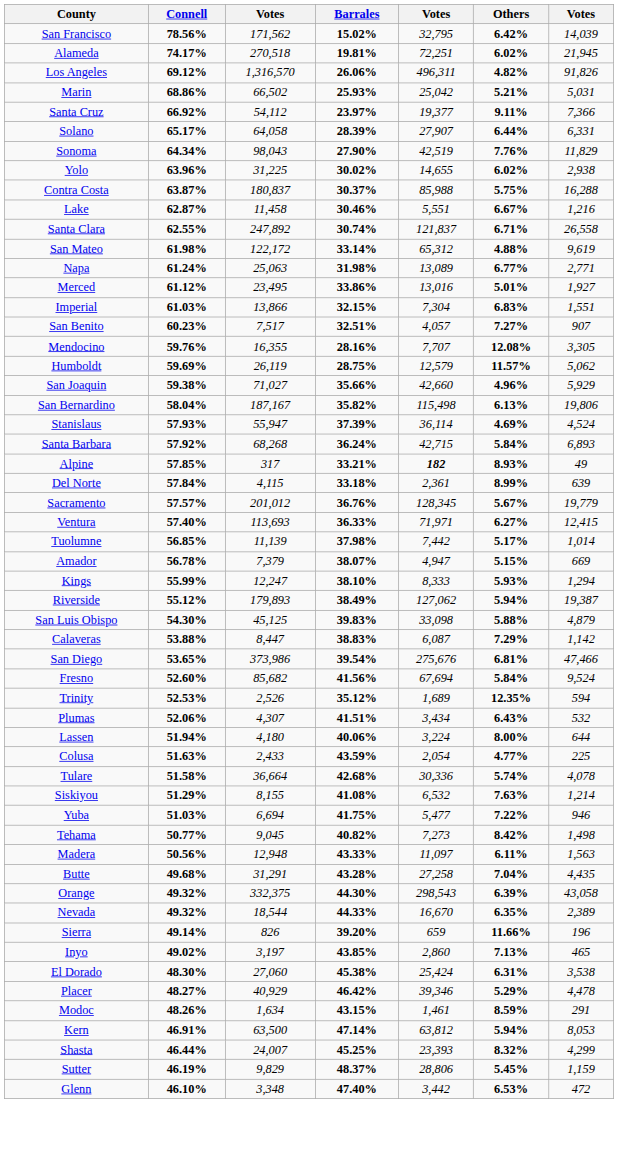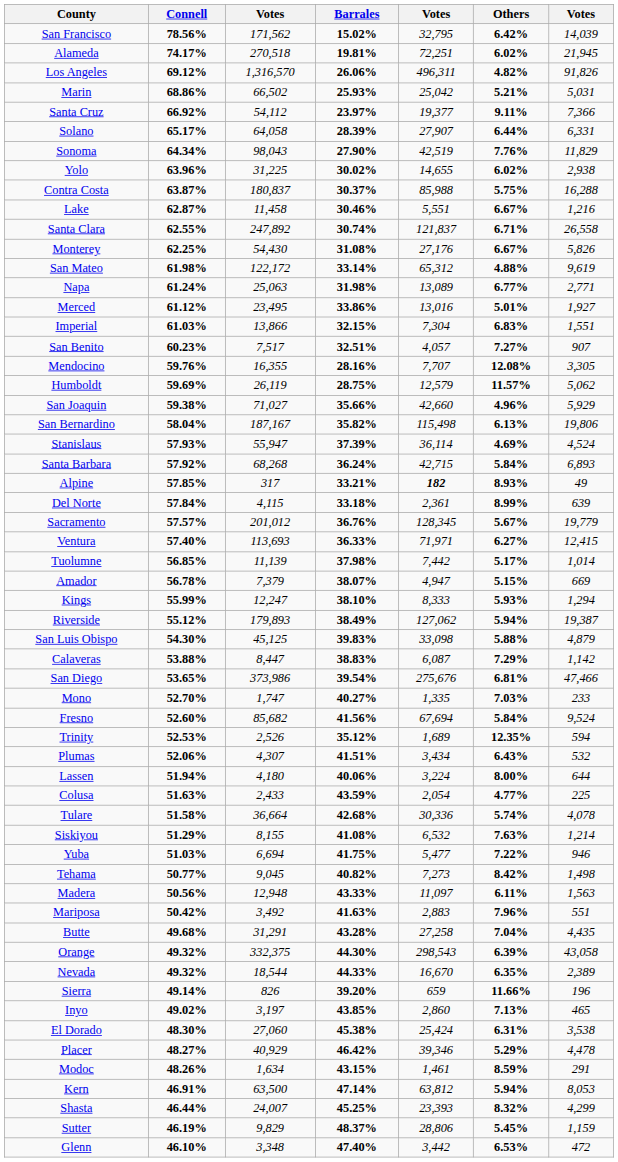 <table width="50%" class="wikitable sortable">
 <tr>
 <th>County</th>
 <th><a href='#'>Connell</a></th>
 <th>Votes</th>
 <th><a href='#'>Barrales</a></th>
 <th>Votes</th>
 <th>Others</th>
 <th>Votes</th>
 </tr>
 <tr>
 <td align="center" ><a href='#'>San Francisco</a></td>
 <td align="center"><strong>78.56%</strong></td>
 <td align="center"><em>171,562</em></td>
 <td align="center"><strong>15.02%</strong></td>
 <td align="center"><em>32,795</em></td>
 <td align="center"><strong>6.42%</strong></td>
 <td align="center"><em>14,039</em></td>
 </tr>
 <tr>
 <td align="center" ><a href='#'>Alameda</a></td>
 <td align="center"><strong>74.17%</strong></td>
 <td align="center"><em>270,518</em></td>
 <td align="center"><strong>19.81%</strong></td>
 <td align="center"><em>72,251</em></td>
 <td align="center"><strong>6.02%</strong></td>
 <td align="center"><em>21,945</em></td>
 </tr>
 <tr>
 <td align="center" ><a href='#'>Los Angeles</a></td>
 <td align="center"><strong>69.12%</strong></td>
 <td align="center"><em>1,316,570</em></td>
 <td align="center"><strong>26.06%</strong></td>
 <td align="center"><em>496,311</em></td>
 <td align="center"><strong>4.82%</strong></td>
 <td align="center"><em>91,826</em></td>
 </tr>
 <tr>
 <td align="center" ><a href='#'>Marin</a></td>
 <td align="center"><strong>68.86%</strong></td>
 <td align="center"><em>66,502</em></td>
 <td align="center"><strong>25.93%</strong></td>
 <td align="center"><em>25,042</em></td>
 <td align="center"><strong>5.21%</strong></td>
 <td align="center"><em>5,031</em></td>
 </tr>
 <tr>
 <td align="center" ><a href='#'>Santa Cruz</a></td>
 <td align="center"><strong>66.92%</strong></td>
 <td align="center"><em>54,112</em></td>
 <td align="center"><strong>23.97%</strong></td>
 <td align="center"><em>19,377</em></td>
 <td align="center"><strong>9.11%</strong></td>
 <td align="center"><em>7,366</em></td>
 </tr>
 <tr>
 <td align="center" ><a href='#'>Solano</a></td>
 <td align="center"><strong>65.17%</strong></td>
 <td align="center"><em>64,058</em></td>
 <td align="center"><strong>28.39%</strong></td>
 <td align="center"><em>27,907</em></td>
 <td align="center"><strong>6.44%</strong></td>
 <td align="center"><em>6,331</em></td>
 </tr>
 <tr>
 <td align="center" ><a href='#'>Sonoma</a></td>
 <td align="center"><strong>64.34%</strong></td>
 <td align="center"><em>98,043</em></td>
 <td align="center"><strong>27.90%</strong></td>
 <td align="center"><em>42,519</em></td>
 <td align="center"><strong>7.76%</strong></td>
 <td align="center"><em>11,829</em></td>
 </tr>
 <tr>
 <td align="center" ><a href='#'>Yolo</a></td>
 <td align="center"><strong>63.96%</strong></td>
 <td align="center"><em>31,225</em></td>
 <td align="center"><strong>30.02%</strong></td>
 <td align="center"><em>14,655</em></td>
 <td align="center"><strong>6.02%</strong></td>
 <td align="center"><em>2,938</em></td>
 </tr>
 <tr>
 <td align="center" ><a href='#'>Contra Costa</a></td>
 <td align="center"><strong>63.87%</strong></td>
 <td align="center"><em>180,837</em></td>
 <td align="center"><strong>30.37%</strong></td>
 <td align="center"><em>85,988</em></td>
 <td align="center"><strong>5.75%</strong></td>
 <td align="center"><em>16,288</em></td>
 </tr>
 <tr>
 <td align="center" ><a href='#'>Lake</a></td>
 <td align="center"><strong>62.87%</strong></td>
 <td align="center"><em>11,458</em></td>
 <td align="center"><strong>30.46%</strong></td>
 <td align="center"><em>5,551</em></td>
 <td align="center"><strong>6.67%</strong></td>
 <td align="center"><em>1,216</em></td>
 </tr>
 <tr>
 <td align="center" ><a href='#'>Santa Clara</a></td>
 <td align="center"><strong>62.55%</strong></td>
 <td align="center"><em>247,892</em></td>
 <td align="center"><strong>30.74%</strong></td>
 <td align="center"><em>121,837</em></td>
 <td align="center"><strong>6.71%</strong></td>
 <td align="center"><em>26,558</em></td>
+</tr>
+<tr>
+<td align="center" ><a href='#'>Monterey</a></td>
+<td align="center"><strong>62.25%</strong></td>
+<td align="center"><em>54,430</em></td>
+<td align="center"><strong>31.08%</strong></td>
+<td align="center"><em>27,176</em></td>
+<td align="center"><strong>6.67%</strong></td>
+<td align="center"><em>5,826</em></td>
 </tr>
 <tr>
 <td align="center" ><a href='#'>San Mateo</a></td>
 <td align="center"><strong>61.98%</strong></td>
 <td align="center"><em>122,172</em></td>
 <td align="center"><strong>33.14%</strong></td>
 <td align="center"><em>65,312</em></td>
 <td align="center"><strong>4.88%</strong></td>
 <td align="center"><em>9,619</em></td>
 </tr>
 <tr>
 <td align="center" ><a href='#'>Napa</a></td>
 <td align="center"><strong>61.24%</strong></td>
 <td align="center"><em>25,063</em></td>
 <td align="center"><strong>31.98%</strong></td>
 <td align="center"><em>13,089</em></td>
 <td align="center"><strong>6.77%</strong></td>
 <td align="center"><em>2,771</em></td>
 </tr>
 <tr>
 <td align="center" ><a href='#'>Merced</a></td>
 <td align="center"><strong>61.12%</strong></td>
 <td align="center"><em>23,495</em></td>
 <td align="center"><strong>33.86%</strong></td>
 <td align="center"><em>13,016</em></td>
 <td align="center"><strong>5.01%</strong></td>
 <td align="center"><em>1,927</em></td>
 </tr>
 <tr>
 <td align="center" ><a href='#'>Imperial</a></td>
 <td align="center"><strong>61.03%</strong></td>
 <td align="center"><em>13,866</em></td>
 <td align="center"><strong>32.15%</strong></td>
 <td align="center"><em>7,304</em></td>
 <td align="center"><strong>6.83%</strong></td>
 <td align="center"><em>1,551</em></td>
 </tr>
 <tr>
 <td align="center" ><a href='#'>San Benito</a></td>
 <td align="center"><strong>60.23%</strong></td>
 <td align="center"><em>7,517</em></td>
 <td align="center"><strong>32.51%</strong></td>
 <td align="center"><em>4,057</em></td>
 <td align="center"><strong>7.27%</strong></td>
 <td align="center"><em>907</em></td>
 </tr>
 <tr>
 <td align="center" ><a href='#'>Mendocino</a></td>
 <td align="center"><strong>59.76%</strong></td>
 <td align="center"><em>16,355</em></td>
 <td align="center"><strong>28.16%</strong></td>
 <td align="center"><em>7,707</em></td>
 <td align="center"><strong>12.08%</strong></td>
 <td align="center"><em>3,305</em></td>
 </tr>
 <tr>
 <td align="center" ><a href='#'>Humboldt</a></td>
 <td align="center"><strong>59.69%</strong></td>
 <td align="center"><em>26,119</em></td>
 <td align="center"><strong>28.75%</strong></td>
 <td align="center"><em>12,579</em></td>
 <td align="center"><strong>11.57%</strong></td>
 <td align="center"><em>5,062</em></td>
 </tr>
 <tr>
 <td align="center" ><a href='#'>San Joaquin</a></td>
 <td align="center"><strong>59.38%</strong></td>
 <td align="center"><em>71,027</em></td>
 <td align="center"><strong>35.66%</strong></td>
 <td align="center"><em>42,660</em></td>
 <td align="center"><strong>4.96%</strong></td>
 <td align="center"><em>5,929</em></td>
 </tr>
 <tr>
 <td align="center" ><a href='#'>San Bernardino</a></td>
 <td align="center"><strong>58.04%</strong></td>
 <td align="center"><em>187,167</em></td>
 <td align="center"><strong>35.82%</strong></td>
 <td align="center"><em>115,498</em></td>
 <td align="center"><strong>6.13%</strong></td>
 <td align="center"><em>19,806</em></td>
 </tr>
 <tr>
 <td align="center" ><a href='#'>Stanislaus</a></td>
 <td align="center"><strong>57.93%</strong></td>
 <td align="center"><em>55,947</em></td>
 <td align="center"><strong>37.39%</strong></td>
 <td align="center"><em>36,114</em></td>
 <td align="center"><strong>4.69%</strong></td>
 <td align="center"><em>4,524</em></td>
 </tr>
 <tr>
 <td align="center" ><a href='#'>Santa Barbara</a></td>
 <td align="center"><strong>57.92%</strong></td>
 <td align="center"><em>68,268</em></td>
 <td align="center"><strong>36.24%</strong></td>
 <td align="center"><em>42,715</em></td>
 <td align="center"><strong>5.84%</strong></td>
 <td align="center"><em>6,893</em></td>
 </tr>
 <tr>
 <td align="center" ><a href='#'>Alpine</a></td>
 <td align="center"><strong>57.85%</strong></td>
 <td align="center"><em>317</em></td>
 <td align="center"><strong>33.21%</strong></td>
 <td align="center"><strong><em>182</em></strong></td>
 <td align="center"><strong>8.93%</strong></td>
 <td align="center"><em>49</em></td>
 </tr>
 <tr>
 <td align="center" ><a href='#'>Del Norte</a></td>
 <td align="center"><strong>57.84%</strong></td>
 <td align="center"><em>4,115</em></td>
 <td align="center"><strong>33.18%</strong></td>
 <td align="center"><em>2,361</em></td>
 <td align="center"><strong>8.99%</strong></td>
 <td align="center"><em>639</em></td>
 </tr>
 <tr>
 <td align="center" ><a href='#'>Sacramento</a></td>
 <td align="center"><strong>57.57%</strong></td>
 <td align="center"><em>201,012</em></td>
 <td align="center"><strong>36.76%</strong></td>
 <td align="center"><em>128,345</em></td>
 <td align="center"><strong>5.67%</strong></td>
 <td align="center"><em>19,779</em></td>
 </tr>
 <tr>
 <td align="center" ><a href='#'>Ventura</a></td>
 <td align="center"><strong>57.40%</strong></td>
 <td align="center"><em>113,693</em></td>
 <td align="center"><strong>36.33%</strong></td>
 <td align="center"><em>71,971</em></td>
 <td align="center"><strong>6.27%</strong></td>
 <td align="center"><em>12,415</em></td>
 </tr>
 <tr>
 <td align="center" ><a href='#'>Tuolumne</a></td>
 <td align="center"><strong>56.85%</strong></td>
 <td align="center"><em>11,139</em></td>
 <td align="center"><strong>37.98%</strong></td>
 <td align="center"><em>7,442</em></td>
 <td align="center"><strong>5.17%</strong></td>
 <td align="center"><em>1,014</em></td>
 </tr>
 <tr>
 <td align="center" ><a href='#'>Amador</a></td>
 <td align="center"><strong>56.78%</strong></td>
 <td align="center"><em>7,379</em></td>
 <td align="center"><strong>38.07%</strong></td>
 <td align="center"><em>4,947</em></td>
 <td align="center"><strong>5.15%</strong></td>
 <td align="center"><em>669</em></td>
 </tr>
 <tr>
 <td align="center" ><a href='#'>Kings</a></td>
 <td align="center"><strong>55.99%</strong></td>
 <td align="center"><em>12,247</em></td>
 <td align="center"><strong>38.10%</strong></td>
 <td align="center"><em>8,333</em></td>
 <td align="center"><strong>5.93%</strong></td>
 <td align="center"><em>1,294</em></td>
 </tr>
 <tr>
 <td align="center" ><a href='#'>Riverside</a></td>
 <td align="center"><strong>55.12%</strong></td>
 <td align="center"><em>179,893</em></td>
 <td align="center"><strong>38.49%</strong></td>
 <td align="center"><em>127,062</em></td>
 <td align="center"><strong>5.94%</strong></td>
 <td align="center"><em>19,387</em></td>
 </tr>
 <tr>
 <td align="center" ><a href='#'>San Luis Obispo</a></td>
 <td align="center"><strong>54.30%</strong></td>
 <td align="center"><em>45,125</em></td>
 <td align="center"><strong>39.83%</strong></td>
 <td align="center"><em>33,098</em></td>
 <td align="center"><strong>5.88%</strong></td>
 <td align="center"><em>4,879</em></td>
 </tr>
 <tr>
 <td align="center" ><a href='#'>Calaveras</a></td>
 <td align="center"><strong>53.88%</strong></td>
 <td align="center"><em>8,447</em></td>
 <td align="center"><strong>38.83%</strong></td>
 <td align="center"><em>6,087</em></td>
 <td align="center"><strong>7.29%</strong></td>
 <td align="center"><em>1,142</em></td>
 </tr>
 <tr>
 <td align="center" ><a href='#'>San Diego</a></td>
 <td align="center"><strong>53.65%</strong></td>
 <td align="center"><em>373,986</em></td>
 <td align="center"><strong>39.54%</strong></td>
 <td align="center"><em>275,676</em></td>
 <td align="center"><strong>6.81%</strong></td>
 <td align="center"><em>47,466</em></td>
 </tr>
 <tr>
+<td align="center" ><a href='#'>Mono</a></td>
+<td align="center"><strong>52.70%</strong></td>
+<td align="center"><em>1,747</em></td>
+<td align="center"><strong>40.27%</strong></td>
+<td align="center"><em>1,335</em></td>
+<td align="center"><strong>7.03%</strong></td>
+<td align="center"><em>233</em></td>
+</tr>
+<tr>
 <td align="center" ><a href='#'>Fresno</a></td>
 <td align="center"><strong>52.60%</strong></td>
 <td align="center"><em>85,682</em></td>
 <td align="center"><strong>41.56%</strong></td>
 <td align="center"><em>67,694</em></td>
 <td align="center"><strong>5.84%</strong></td>
 <td align="center"><em>9,524</em></td>
 </tr>
 <tr>
 <td align="center" ><a href='#'>Trinity</a></td>
 <td align="center"><strong>52.53%</strong></td>
 <td align="center"><em>2,526</em></td>
 <td align="center"><strong>35.12%</strong></td>
 <td align="center"><em>1,689</em></td>
 <td align="center"><strong>12.35%</strong></td>
 <td align="center"><em>594</em></td>
 </tr>
 <tr>
 <td align="center" ><a href='#'>Plumas</a></td>
 <td align="center"><strong>52.06%</strong></td>
 <td align="center"><em>4,307</em></td>
 <td align="center"><strong>41.51%</strong></td>
 <td align="center"><em>3,434</em></td>
 <td align="center"><strong>6.43%</strong></td>
 <td align="center"><em>532</em></td>
 </tr>
 <tr>
 <td align="center" ><a href='#'>Lassen</a></td>
 <td align="center"><strong>51.94%</strong></td>
 <td align="center"><em>4,180</em></td>
 <td align="center"><strong>40.06%</strong></td>
 <td align="center"><em>3,224</em></td>
 <td align="center"><strong>8.00%</strong></td>
 <td align="center"><em>644</em></td>
 </tr>
 <tr>
 <td align="center" ><a href='#'>Colusa</a></td>
 <td align="center"><strong>51.63%</strong></td>
 <td align="center"><em>2,433</em></td>
 <td align="center"><strong>43.59%</strong></td>
 <td align="center"><em>2,054</em></td>
 <td align="center"><strong>4.77%</strong></td>
 <td align="center"><em>225</em></td>
 </tr>
 <tr>
 <td align="center" ><a href='#'>Tulare</a></td>
 <td align="center"><strong>51.58%</strong></td>
 <td align="center"><em>36,664</em></td>
 <td align="center"><strong>42.68%</strong></td>
 <td align="center"><em>30,336</em></td>
 <td align="center"><strong>5.74%</strong></td>
 <td align="center"><em>4,078</em></td>
 </tr>
 <tr>
 <td align="center" ><a href='#'>Siskiyou</a></td>
 <td align="center"><strong>51.29%</strong></td>
 <td align="center"><em>8,155</em></td>
 <td align="center"><strong>41.08%</strong></td>
 <td align="center"><em>6,532</em></td>
 <td align="center"><strong>7.63%</strong></td>
 <td align="center"><em>1,214</em></td>
 </tr>
 <tr>
 <td align="center" ><a href='#'>Yuba</a></td>
 <td align="center"><strong>51.03%</strong></td>
 <td align="center"><em>6,694</em></td>
 <td align="center"><strong>41.75%</strong></td>
 <td align="center"><em>5,477</em></td>
 <td align="center"><strong>7.22%</strong></td>
 <td align="center"><em>946</em></td>
 </tr>
 <tr>
 <td align="center" ><a href='#'>Tehama</a></td>
 <td align="center"><strong>50.77%</strong></td>
 <td align="center"><em>9,045</em></td>
 <td align="center"><strong>40.82%</strong></td>
 <td align="center"><em>7,273</em></td>
 <td align="center"><strong>8.42%</strong></td>
 <td align="center"><em>1,498</em></td>
 </tr>
 <tr>
 <td align="center" ><a href='#'>Madera</a></td>
 <td align="center"><strong>50.56%</strong></td>
 <td align="center"><em>12,948</em></td>
 <td align="center"><strong>43.33%</strong></td>
 <td align="center"><em>11,097</em></td>
 <td align="center"><strong>6.11%</strong></td>
 <td align="center"><em>1,563</em></td>
+</tr>
+<tr>
+<td align="center" ><a href='#'>Mariposa</a></td>
+<td align="center"><strong>50.42%</strong></td>
+<td align="center"><em>3,492</em></td>
+<td align="center"><strong>41.63%</strong></td>
+<td align="center"><em>2,883</em></td>
+<td align="center"><strong>7.96%</strong></td>
+<td align="center"><em>551</em></td>
 </tr>
 <tr>
 <td align="center" ><a href='#'>Butte</a></td>
 <td align="center"><strong>49.68%</strong></td>
 <td align="center"><em>31,291</em></td>
 <td align="center"><strong>43.28%</strong></td>
 <td align="center"><em>27,258</em></td>
 <td align="center"><strong>7.04%</strong></td>
 <td align="center"><em>4,435</em></td>
 </tr>
 <tr>
 <td align="center" ><a href='#'>Orange</a></td>
 <td align="center"><strong>49.32%</strong></td>
 <td align="center"><em>332,375</em></td>
 <td align="center"><strong>44.30%</strong></td>
 <td align="center"><em>298,543</em></td>
 <td align="center"><strong>6.39%</strong></td>
 <td align="center"><em>43,058</em></td>
 </tr>
 <tr>
 <td align="center" ><a href='#'>Nevada</a></td>
 <td align="center"><strong>49.32%</strong></td>
 <td align="center"><em>18,544</em></td>
 <td align="center"><strong>44.33%</strong></td>
 <td align="center"><em>16,670</em></td>
 <td align="center"><strong>6.35%</strong></td>
 <td align="center"><em>2,389</em></td>
 </tr>
 <tr>
 <td align="center" ><a href='#'>Sierra</a></td>
 <td align="center"><strong>49.14%</strong></td>
 <td align="center"><em>826</em></td>
 <td align="center"><strong>39.20%</strong></td>
 <td align="center"><em>659</em></td>
 <td align="center"><strong>11.66%</strong></td>
 <td align="center"><em>196</em></td>
 </tr>
 <tr>
 <td align="center" ><a href='#'>Inyo</a></td>
 <td align="center"><strong>49.02%</strong></td>
 <td align="center"><em>3,197</em></td>
 <td align="center"><strong>43.85%</strong></td>
 <td align="center"><em>2,860</em></td>
 <td align="center"><strong>7.13%</strong></td>
 <td align="center"><em>465</em></td>
 </tr>
 <tr>
 <td align="center" ><a href='#'>El Dorado</a></td>
 <td align="center"><strong>48.30%</strong></td>
 <td align="center"><em>27,060</em></td>
 <td align="center"><strong>45.38%</strong></td>
 <td align="center"><em>25,424</em></td>
 <td align="center"><strong>6.31%</strong></td>
 <td align="center"><em>3,538</em></td>
 </tr>
 <tr>
 <td align="center" ><a href='#'>Placer</a></td>
 <td align="center"><strong>48.27%</strong></td>
 <td align="center"><em>40,929</em></td>
 <td align="center"><strong>46.42%</strong></td>
 <td align="center"><em>39,346</em></td>
 <td align="center"><strong>5.29%</strong></td>
 <td align="center"><em>4,478</em></td>
 </tr>
 <tr>
 <td align="center" ><a href='#'>Modoc</a></td>
 <td align="center"><strong>48.26%</strong></td>
 <td align="center"><em>1,634</em></td>
 <td align="center"><strong>43.15%</strong></td>
 <td align="center"><em>1,461</em></td>
 <td align="center"><strong>8.59%</strong></td>
 <td align="center"><em>291</em></td>
 </tr>
 <tr>
 <td align="center" ><a href='#'>Kern</a></td>
 <td align="center"><strong>46.91%</strong></td>
 <td align="center"><em>63,500</em></td>
 <td align="center"><strong>47.14%</strong></td>
 <td align="center"><em>63,812</em></td>
 <td align="center"><strong>5.94%</strong></td>
 <td align="center"><em>8,053</em></td>
 </tr>
 <tr>
 <td align="center" ><a href='#'>Shasta</a></td>
 <td align="center"><strong>46.44%</strong></td>
 <td align="center"><em>24,007</em></td>
 <td align="center"><strong>45.25%</strong></td>
 <td align="center"><em>23,393</em></td>
 <td align="center"><strong>8.32%</strong></td>
 <td align="center"><em>4,299</em></td>
 </tr>
 <tr>
 <td align="center" ><a href='#'>Sutter</a></td>
 <td align="center"><strong>46.19%</strong></td>
 <td align="center"><em>9,829</em></td>
 <td align="center"><strong>48.37%</strong></td>
 <td align="center"><em>28,806</em></td>
 <td align="center"><strong>5.45%</strong></td>
 <td align="center"><em>1,159</em></td>
 </tr>
 <tr>
 <td align="center" ><a href='#'>Glenn</a></td>
 <td align="center"><strong>46.10%</strong></td>
 <td align="center"><em>3,348</em></td>
 <td align="center"><strong>47.40%</strong></td>
 <td align="center"><em>3,442</em></td>
 <td align="center"><strong>6.53%</strong></td>
 <td align="center"><em>472</em></td>
 </tr>
 </table>
